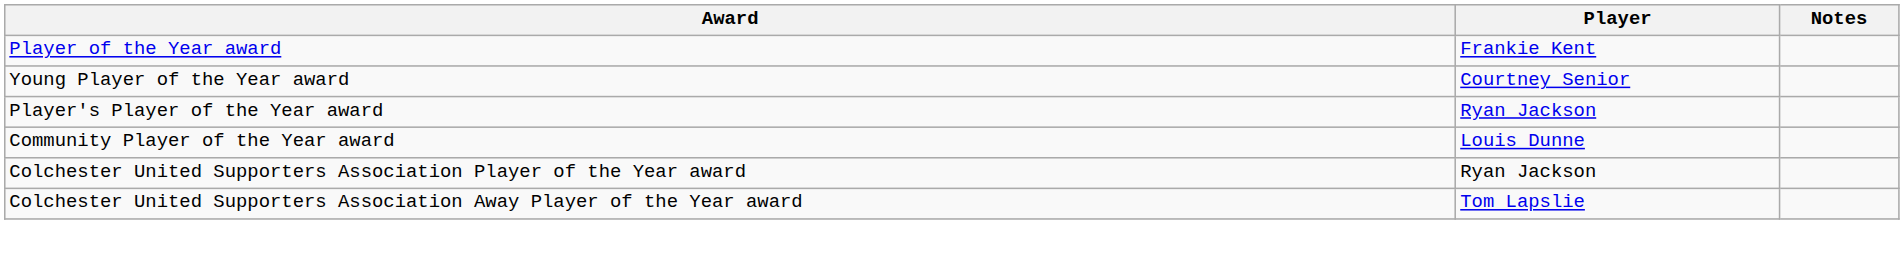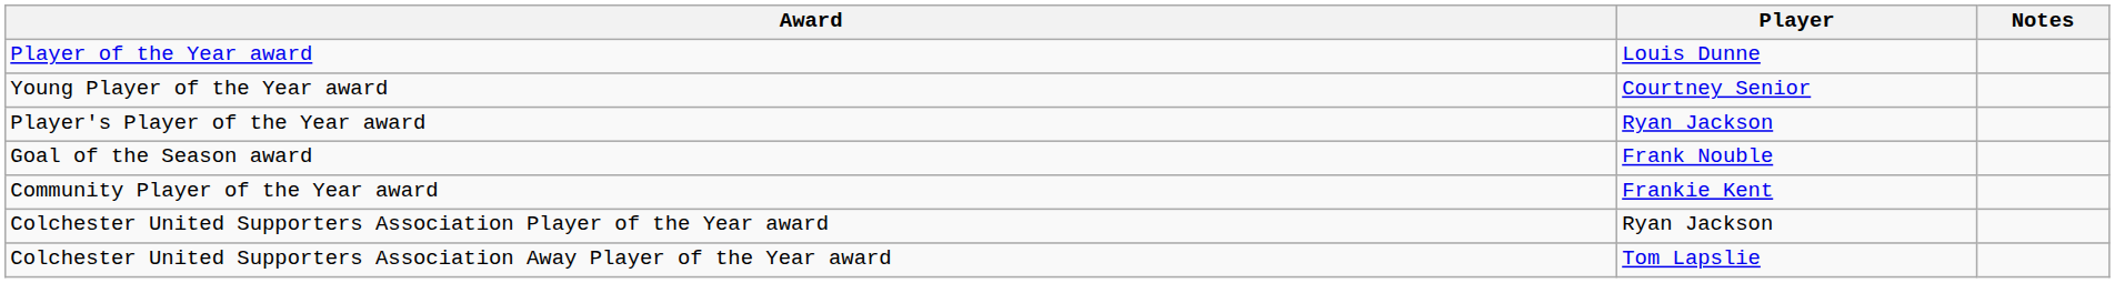 <table width=98% class="wikitable" style="text-align:center; font-size:95%; text-align:left">
 <tr>
 <th>Award</th>
 <th>Player</th>
 <th>Notes</th>
 </tr>
 <tr>
 <td><a href='#'>Player of the Year award</a></td>
-<td> <a href='#'>Frankie Kent</a></td>
+<td> <a href='#'>Louis Dunne</a></td>
 <td></td>
 </tr>
 <tr>
 <td>Young Player of the Year award</td>
 <td> <a href='#'>Courtney Senior</a></td>
 <td></td>
 </tr>
 <tr>
 <td>Player's Player of the Year award</td>
 <td> <a href='#'>Ryan Jackson</a></td>
 <td></td>
 </tr>
 <tr>
+<td>Goal of the Season award</td>
+<td> <a href='#'>Frank Nouble</a></td>
+<td></td>
+</tr>
+<tr>
 <td>Community Player of the Year award</td>
-<td> <a href='#'>Louis Dunne</a></td>
+<td> <a href='#'>Frankie Kent</a></td>
 <td></td>
 </tr>
 <tr>
 <td>Colchester United Supporters Association Player of the Year award</td>
 <td> Ryan Jackson</td>
 <td></td>
 </tr>
 <tr>
 <td>Colchester United Supporters Association Away Player of the Year award</td>
 <td> <a href='#'>Tom Lapslie</a></td>
 <td></td>
 </tr>
 </table>
